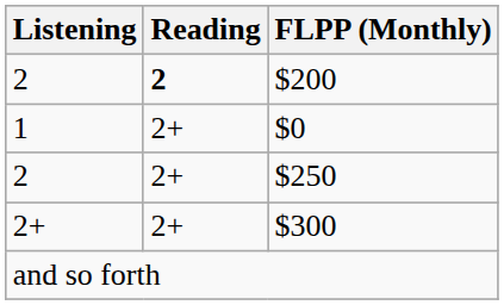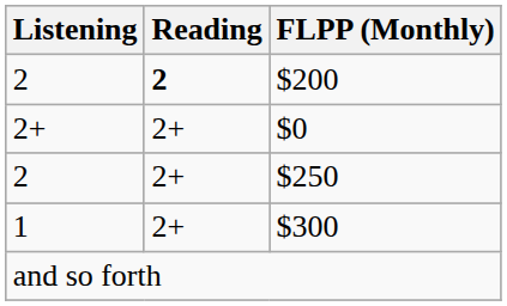 <table class="wikitable">
 <tr>
 <th>Listening</th>
 <th>Reading</th>
 <th>FLPP (Monthly)</th>
 </tr>
 <tr>
 <td>2</td>
 <td><strong>2</strong></td>
 <td>$200</td>
 </tr>
 <tr>
-<td>1</td>
+<td>2+</td>
 <td>2+</td>
 <td>$0</td>
 </tr>
 <tr>
 <td>2</td>
 <td>2+</td>
 <td>$250</td>
 </tr>
 <tr>
-<td>2+</td>
+<td>1</td>
 <td>2+</td>
 <td>$300</td>
 </tr>
 <tr>
 <td colspan="3">and so forth</td>
 </tr>
 </table>
